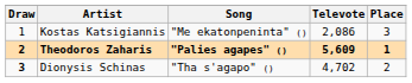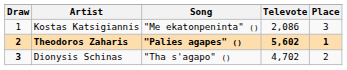 <table class="sortable wikitable" style="margin: 1em auto 1em auto; text-align:center">
 <tr>
 </tr>
 <tr>
 <th>Draw</th>
 <th>Artist</th>
 <th>Song</th>
 <th>Televote</th>
 <th>Place</th>
 </tr>
 <tr>
 <td>1</td>
 <td align="left">Kostas Katsigiannis</td>
 <td align="left">"Me ekatonpeninta" <small>()</small></td>
 <td>2,086</td>
 <td>3</td>
 </tr>
 <tr style="font-weight:bold;background:navajowhite;">
 <td>2</td>
 <td align="left">Theodoros Zaharis</td>
 <td align="left">"Palies agapes" <small>()</small></td>
-<td>5,609</td>
+<td>5,602</td>
 <td>1</td>
 </tr>
 <tr>
 <td><strong>3</strong></td>
 <td align="left">Dionysis Schinas</td>
 <td align="left">"Tha s'agapo" <small>()</small></td>
 <td>4,702</td>
 <td>2</td>
 </tr>
 </table>
